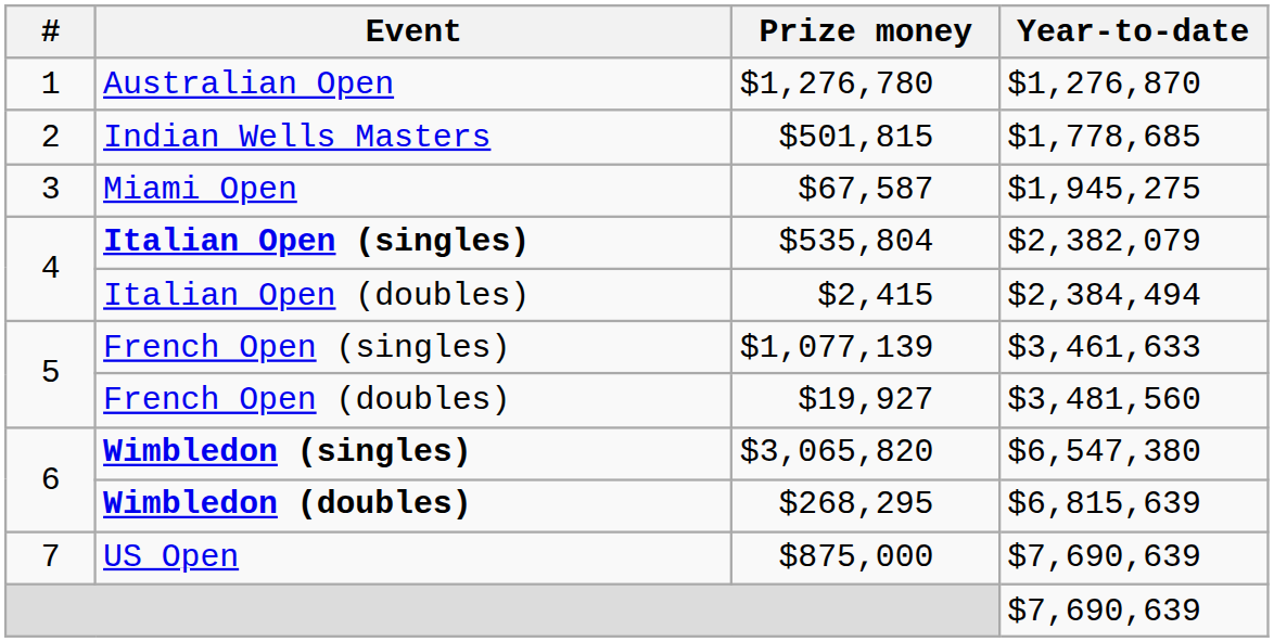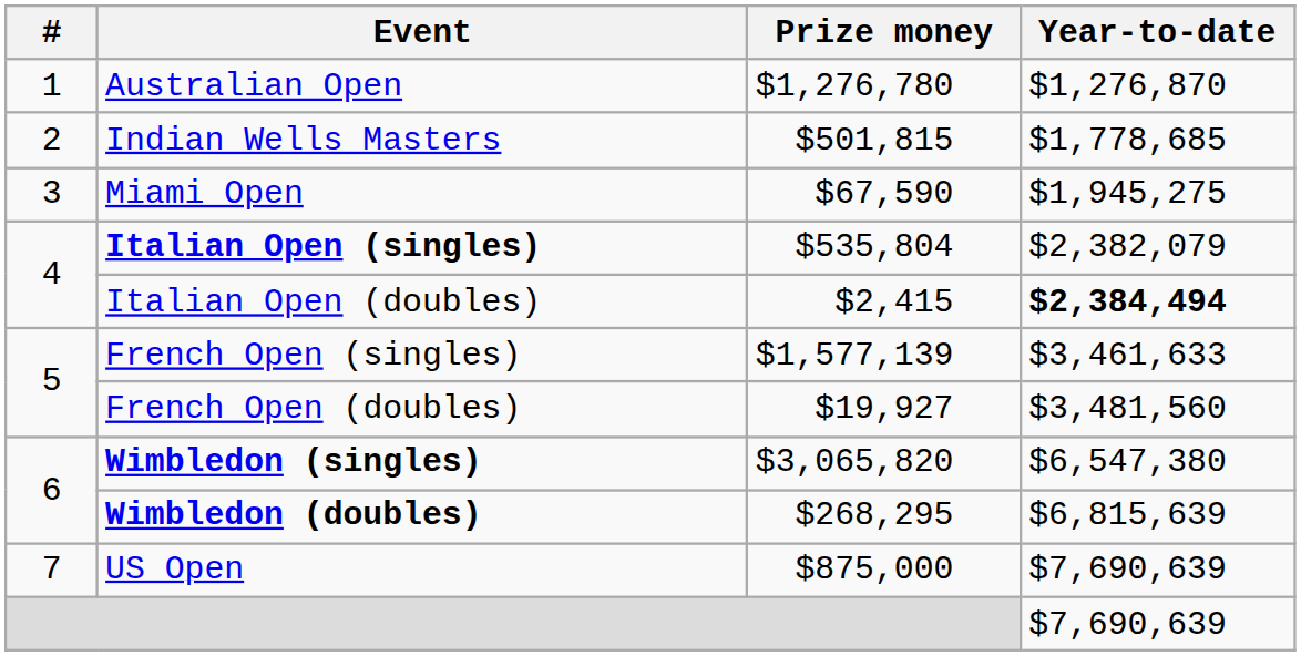 <table class="wikitable sortable">
 <tr>
 <th width=30>#</th>
 <th width=250>Event</th>
 <th>Prize money</th>
 <th>Year-to-date</th>
 </tr>
 <tr>
 <td align=center>1</td>
 <td><a href='#'>Australian Open</a></td>
 <td align=right style='padding-right: 2em'>$1,276,780</td>
 <td align=right style="padding-right: 2em">$1,276,870</td>
 </tr>
 <tr>
 <td align=center>2</td>
 <td><a href='#'>Indian Wells Masters</a></td>
 <td align=right style='padding-right: 2em'>$501,815</td>
 <td align=right style="padding-right: 2em">$1,778,685</td>
 </tr>
 <tr>
 <td align=center>3</td>
 <td><a href='#'>Miami Open</a></td>
-<td align=right style='padding-right: 2em'>$67,587</td>
+<td align=right style='padding-right: 2em'>$67,590</td>
 <td align=right style="padding-right: 2em">$1,945,275</td>
 </tr>
 <tr>
 <td align=center rowspan=2>4</td>
 <td><strong><a href='#'>Italian Open</a> (singles)</strong></td>
 <td align=right style='padding-right: 2em'>$535,804</td>
 <td align=right style="padding-right: 2em">$2,382,079</td>
 </tr>
 <tr>
 <td><a href='#'>Italian Open</a> (doubles)</td>
 <td align=right style='padding-right: 2em'>$2,415</td>
-<td align=right style="padding-right: 2em">$2,384,494</td>
+<td align=right style="padding-right: 2em"><strong>$2,384,494</strong></td>
 </tr>
 <tr>
 <td align=center rowspan=2>5</td>
 <td><a href='#'>French Open</a> (singles)</td>
-<td align=right style='padding-right: 2em'>$1,077,139</td>
+<td align=right style='padding-right: 2em'>$1,577,139</td>
 <td align=right style="padding-right: 2em">$3,461,633</td>
 </tr>
 <tr>
 <td><a href='#'>French Open</a> (doubles)</td>
 <td align=right style='padding-right: 2em'>$19,927</td>
 <td align=right style="padding-right: 2em">$3,481,560</td>
 </tr>
 <tr>
 <td align=center rowspan=2>6</td>
 <td><strong><a href='#'>Wimbledon</a> (singles)</strong></td>
 <td align=right style="padding-right: 2em">$3,065,820</td>
 <td align=right style="padding-right: 2em">$6,547,380</td>
 </tr>
 <tr>
 <td><strong><a href='#'>Wimbledon</a> (doubles) </strong></td>
 <td align=right style="padding-right: 2em">$268,295</td>
 <td align=right style="padding-right: 2em">$6,815,639</td>
 </tr>
 <tr>
 <td align=center>7</td>
 <td><a href='#'>US Open</a></td>
 <td align=right style="padding-right: 2em">$875,000</td>
 <td align=right style="padding-right: 2em">$7,690,639</td>
 </tr>
 <tr class="sortbottom">
 <td bgcolor="#dcdcdc" colspan="3"></td>
 <td align=right style="padding-right: 2em">$7,690,639</td>
 </tr>
 </table>
